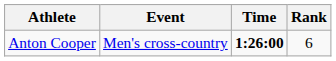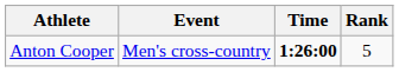 <table class=wikitable style=font-size:90%>
 <tr>
 <th>Athlete</th>
 <th>Event</th>
 <th>Time</th>
 <th>Rank</th>
 </tr>
 <tr align=center>
 <td align=left><a href='#'>Anton Cooper</a></td>
 <td align=left><a href='#'>Men's cross-country</a></td>
 <td><strong>1:26:00</strong></td>
-<td>6</td>
+<td>5</td>
 </tr>
 </table>
